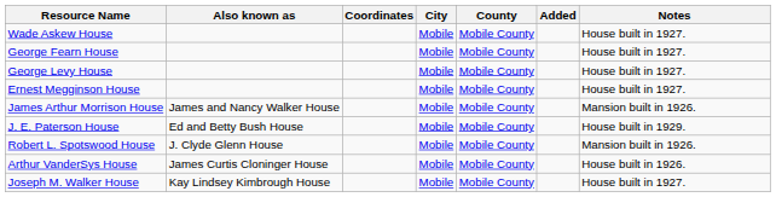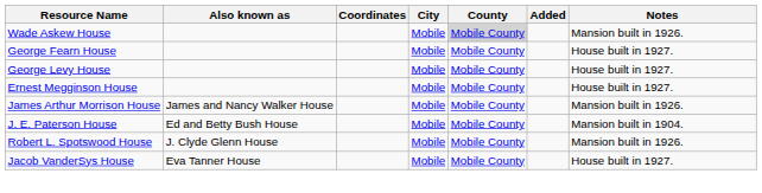 <table class="wikitable" style="font-size: 95%;">
 <tr>
 <th>Resource Name</th>
 <th>Also known as</th>
 <th>Coordinates</th>
 <th>City</th>
 <th>County</th>
 <th>Added</th>
 <th width = 25%>Notes</th>
 </tr>
 <tr>
 <td><a href='#'>Wade Askew House</a></td>
 <td></td>
 <td><small></small></td>
 <td><a href='#'>Mobile</a></td>
-<td><a href='#'>Mobile County</a></td>
+<td style="background: lightgrey;"><a href='#'>Mobile County</a></td>
 <td></td>
-<td>House built in 1927.</td>
+<td>Mansion built in 1926.</td>
 </tr>
 <tr>
 <td><a href='#'>George Fearn House</a></td>
 <td></td>
 <td><small></small></td>
 <td><a href='#'>Mobile</a></td>
 <td><a href='#'>Mobile County</a></td>
 <td></td>
 <td>House built in 1927.</td>
 </tr>
 <tr>
 <td><a href='#'>George Levy House</a></td>
 <td></td>
 <td><small></small></td>
 <td><a href='#'>Mobile</a></td>
 <td><a href='#'>Mobile County</a></td>
 <td></td>
 <td>House built in 1927.</td>
 </tr>
 <tr>
 <td><a href='#'>Ernest Megginson House</a></td>
 <td></td>
 <td><small></small></td>
 <td><a href='#'>Mobile</a></td>
 <td><a href='#'>Mobile County</a></td>
 <td></td>
 <td>House built in 1927.</td>
 </tr>
 <tr>
 <td><a href='#'>James Arthur Morrison House</a></td>
 <td>James and Nancy Walker House</td>
 <td><small></small></td>
 <td><a href='#'>Mobile</a></td>
 <td><a href='#'>Mobile County</a></td>
 <td></td>
 <td>Mansion built in 1926.</td>
 </tr>
 <tr>
 <td><a href='#'>J. E. Paterson House</a></td>
 <td>Ed and Betty Bush House</td>
 <td><small></small></td>
 <td><a href='#'>Mobile</a></td>
 <td><a href='#'>Mobile County</a></td>
 <td></td>
-<td>House built in 1929.</td>
+<td>Mansion built in 1904.</td>
 </tr>
 <tr>
 <td><a href='#'>Robert L. Spotswood House</a></td>
 <td>J. Clyde Glenn House</td>
 <td><small></small></td>
 <td><a href='#'>Mobile</a></td>
 <td><a href='#'>Mobile County</a></td>
 <td></td>
 <td>Mansion built in 1926.</td>
 </tr>
 <tr>
-<td><a href='#'>Arthur VanderSys House</a></td>
-<td>James Curtis Cloninger House</td>
-<td><small></small></td>
-<td><a href='#'>Mobile</a></td>
-<td><a href='#'>Mobile County</a></td>
-<td></td>
-<td>House built in 1926.</td>
-</tr>
-<tr>
-<td><a href='#'>Joseph M. Walker House</a></td>
-<td>Kay Lindsey Kimbrough House</td>
+<td><a href='#'>Jacob VanderSys House</a></td>
+<td>Eva Tanner House</td>
 <td><small></small></td>
 <td><a href='#'>Mobile</a></td>
 <td><a href='#'>Mobile County</a></td>
 <td></td>
 <td>House built in 1927.</td>
 </tr>
 </table>
